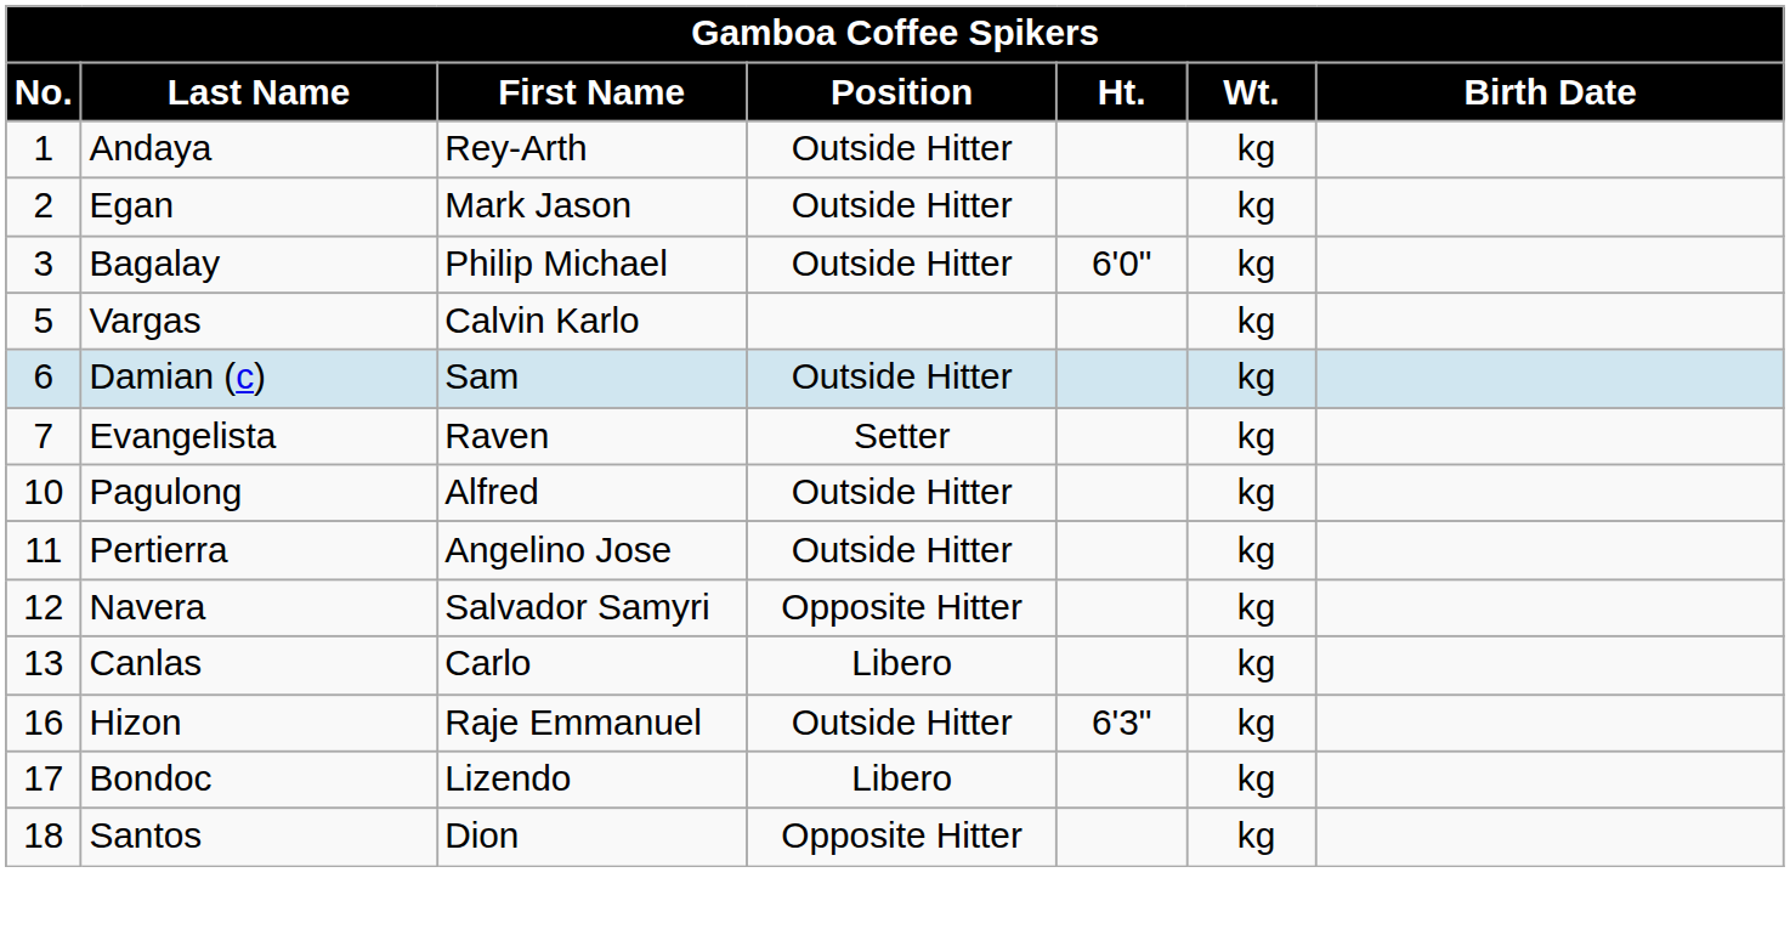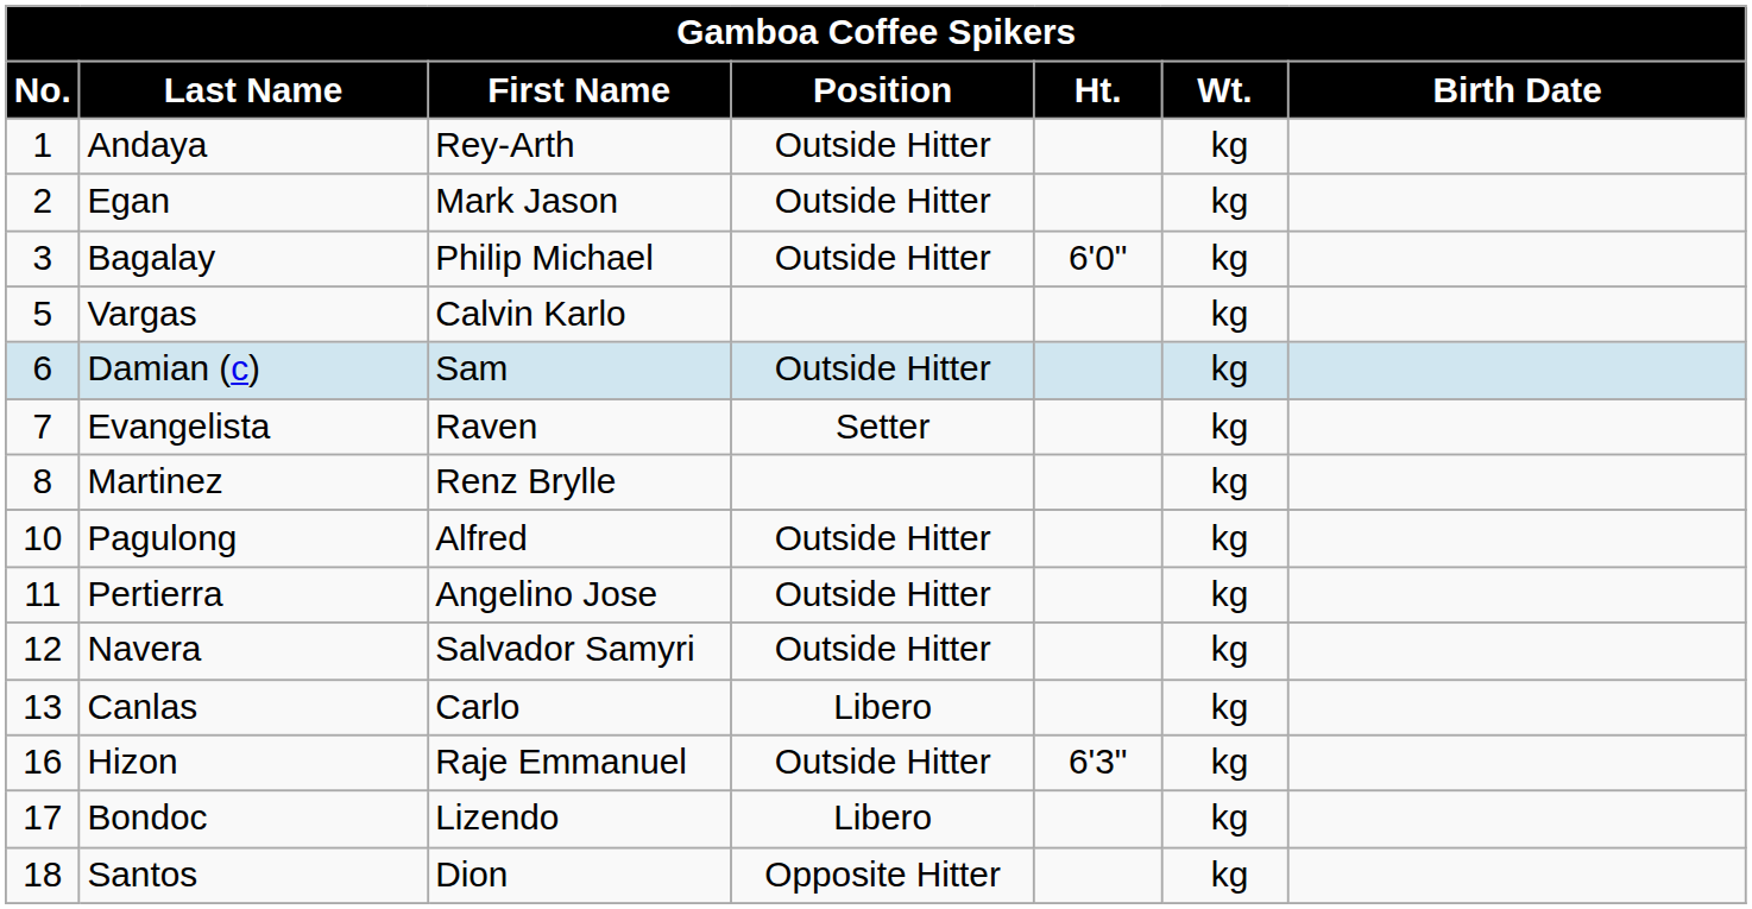 <table class="wikitable" style="text-align:center;">
 <tr>
 <td colspan="7" style= "background: #000000; color: #FFFFFF; text-align: center"><strong>Gamboa Coffee Spikers</strong></td>
 </tr>
 <tr>
 <th width=3px style="background: #000000; color: #FFFFFF; text-align: center">No.</th>
 <th width=150px style="background: #000000; color: #FFFFFF">Last Name</th>
 <th width=130px style="background: #000000; color: #FFFFFF">First Name</th>
 <th width=130px style="background: #000000; color: #FFFFFF">Position</th>
 <th width=50px style="background: #000000; color: #FFFFFF">Ht.</th>
 <th width=50px style="background: #000000; color: #FFFFFF">Wt.</th>
 <th width=200px style="background: #000000; color: #FFFFFF">Birth Date</th>
 </tr>
 <tr>
 <td>1</td>
 <td style="text-align: left">Andaya</td>
 <td style="text-align: left">Rey-Arth</td>
 <td>Outside Hitter</td>
 <td></td>
 <td> kg</td>
 <td></td>
 </tr>
 <tr>
 <td>2</td>
 <td style="text-align: left">Egan</td>
 <td style="text-align: left">Mark Jason</td>
 <td>Outside Hitter</td>
 <td></td>
 <td> kg</td>
 <td></td>
 </tr>
 <tr>
 <td>3</td>
 <td style="text-align: left">Bagalay</td>
 <td style="text-align: left">Philip Michael</td>
 <td>Outside Hitter</td>
 <td>6'0"</td>
 <td> kg</td>
 <td></td>
 </tr>
 <tr>
 <td>5</td>
 <td style="text-align: left">Vargas</td>
 <td style="text-align: left">Calvin Karlo</td>
 <td></td>
 <td></td>
 <td> kg</td>
 <td></td>
 </tr>
 <tr bgcolor=#D0E6F>
 <td>6</td>
 <td style="text-align: left">Damian (<a href='#'>c</a>)</td>
 <td style="text-align: left">Sam</td>
 <td>Outside Hitter</td>
 <td></td>
 <td> kg</td>
 <td></td>
 </tr>
 <tr>
 <td>7</td>
 <td style="text-align: left">Evangelista</td>
 <td style="text-align: left">Raven</td>
 <td>Setter</td>
 <td></td>
 <td> kg</td>
 <td></td>
 </tr>
 <tr>
+<td>8</td>
+<td style="text-align: left">Martinez</td>
+<td style="text-align: left">Renz Brylle</td>
+<td></td>
+<td></td>
+<td> kg</td>
+<td></td>
+</tr>
+<tr>
 <td>10</td>
 <td style="text-align: left">Pagulong</td>
 <td style="text-align: left">Alfred</td>
 <td>Outside Hitter</td>
 <td></td>
 <td> kg</td>
 <td></td>
 </tr>
 <tr>
 <td>11</td>
 <td style="text-align: left">Pertierra</td>
 <td style="text-align: left">Angelino Jose</td>
 <td>Outside Hitter</td>
 <td></td>
 <td> kg</td>
 <td></td>
 </tr>
 <tr>
 <td>12</td>
 <td style="text-align: left">Navera</td>
 <td style="text-align: left">Salvador Samyri</td>
-<td>Opposite Hitter</td>
+<td>Outside Hitter</td>
 <td></td>
 <td> kg</td>
 <td></td>
 </tr>
 <tr>
 <td>13</td>
 <td style="text-align: left">Canlas</td>
 <td style="text-align: left">Carlo</td>
 <td>Libero</td>
 <td></td>
 <td> kg</td>
 <td></td>
 </tr>
 <tr>
 <td>16</td>
 <td style="text-align: left">Hizon</td>
 <td style="text-align: left">Raje Emmanuel</td>
 <td>Outside Hitter</td>
 <td>6'3"</td>
 <td> kg</td>
 <td></td>
 </tr>
 <tr>
 <td>17</td>
 <td style="text-align: left">Bondoc</td>
 <td style="text-align: left">Lizendo</td>
 <td>Libero</td>
 <td></td>
 <td> kg</td>
 <td></td>
 </tr>
 <tr>
 <td>18</td>
 <td style="text-align: left">Santos</td>
 <td style="text-align: left">Dion</td>
 <td>Opposite Hitter</td>
 <td></td>
 <td> kg</td>
 <td></td>
 </tr>
 </table>
